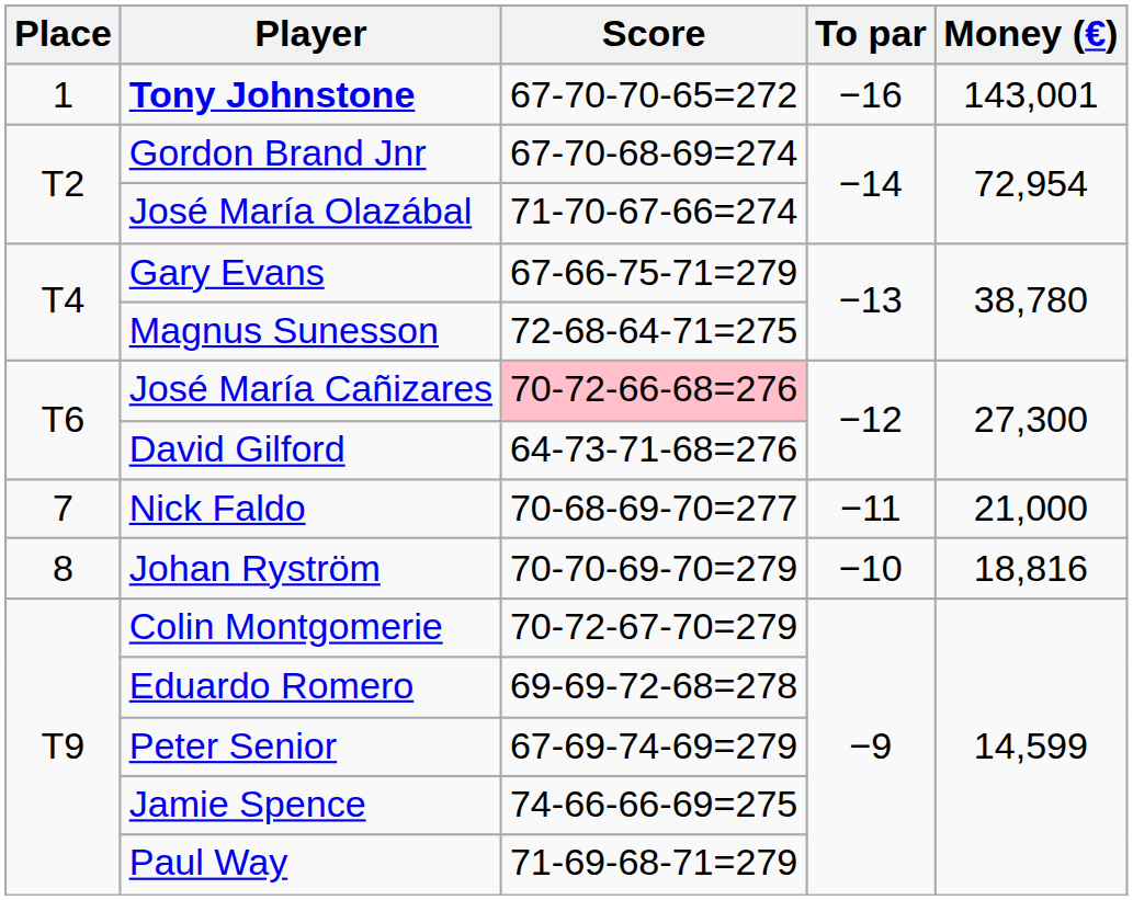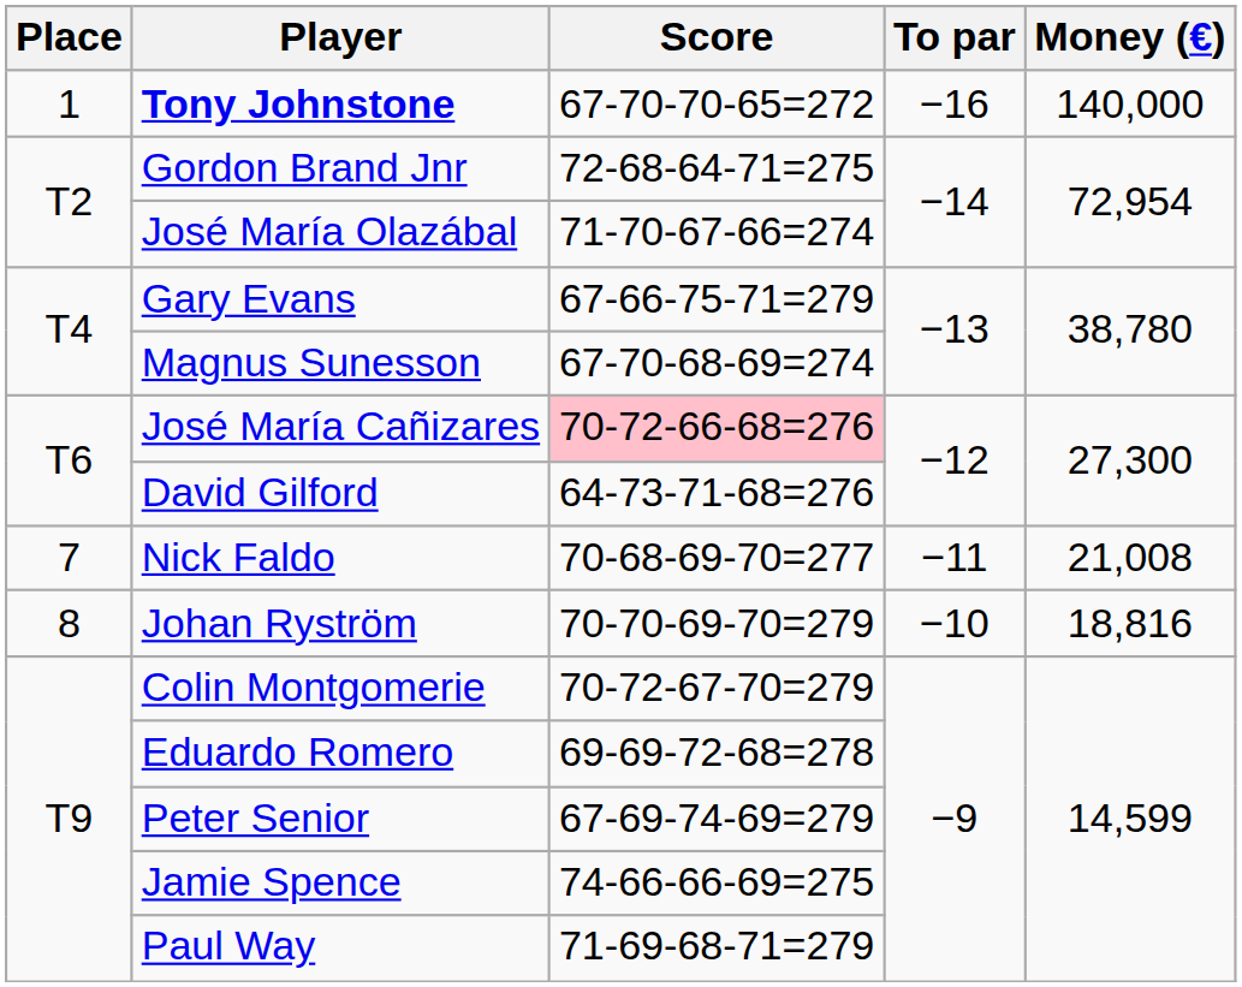 <table class="wikitable">
 <tr>
 <th>Place</th>
 <th>Player</th>
 <th>Score</th>
 <th>To par</th>
 <th>Money (<a href='#'>€</a>)</th>
 </tr>
 <tr>
 <td align=center>1</td>
 <td> <strong><a href='#'>Tony Johnstone</a></strong></td>
 <td align=center>67-70-70-65=272</td>
 <td align=center>−16</td>
-<td align=center>143,001</td>
+<td align=center>140,000</td>
 </tr>
 <tr>
 <td rowspan="2" align=center>T2</td>
 <td> <a href='#'>Gordon Brand Jnr</a></td>
-<td align=center>67-70-68-69=274</td>
+<td align=center>72-68-64-71=275</td>
 <td rowspan="2" align=center>−14</td>
 <td rowspan="2" align=center>72,954</td>
 </tr>
 <tr>
 <td> <a href='#'>José María Olazábal</a></td>
 <td align=center>71-70-67-66=274</td>
 </tr>
 <tr>
 <td rowspan="2" align=center>T4</td>
 <td> <a href='#'>Gary Evans</a></td>
 <td align=center>67-66-75-71=279</td>
 <td rowspan="2" align=center>−13</td>
 <td rowspan="2" align=center>38,780</td>
 </tr>
 <tr>
 <td> <a href='#'>Magnus Sunesson</a></td>
-<td align=center>72-68-64-71=275</td>
+<td align=center>67-70-68-69=274</td>
 </tr>
 <tr>
 <td rowspan="2" align=center>T6</td>
 <td> <a href='#'>José María Cañizares</a></td>
 <td align=center style="background: pink;">70-72-66-68=276</td>
 <td rowspan="2" align=center>−12</td>
 <td rowspan="2" align=center>27,300</td>
 </tr>
 <tr>
 <td> <a href='#'>David Gilford</a></td>
 <td align=center>64-73-71-68=276</td>
 </tr>
 <tr>
 <td align=center>7</td>
 <td> <a href='#'>Nick Faldo</a></td>
 <td align=center>70-68-69-70=277</td>
 <td align=center>−11</td>
-<td align=center>21,000</td>
+<td align=center>21,008</td>
 </tr>
 <tr>
 <td align=center>8</td>
 <td> <a href='#'>Johan Ryström</a></td>
 <td align=center>70-70-69-70=279</td>
 <td align=center>−10</td>
 <td align=center>18,816</td>
 </tr>
 <tr>
 <td rowspan="5" align=center>T9</td>
 <td> <a href='#'>Colin Montgomerie</a></td>
 <td align=center>70-72-67-70=279</td>
 <td rowspan="5" align=center>−9</td>
 <td rowspan="5" align=center>14,599</td>
 </tr>
 <tr>
 <td> <a href='#'>Eduardo Romero</a></td>
 <td align=center>69-69-72-68=278</td>
 </tr>
 <tr>
 <td> <a href='#'>Peter Senior</a></td>
 <td align=center>67-69-74-69=279</td>
 </tr>
 <tr>
 <td> <a href='#'>Jamie Spence</a></td>
 <td align=center>74-66-66-69=275</td>
 </tr>
 <tr>
 <td> <a href='#'>Paul Way</a></td>
 <td align=center>71-69-68-71=279</td>
 </tr>
 </table>
